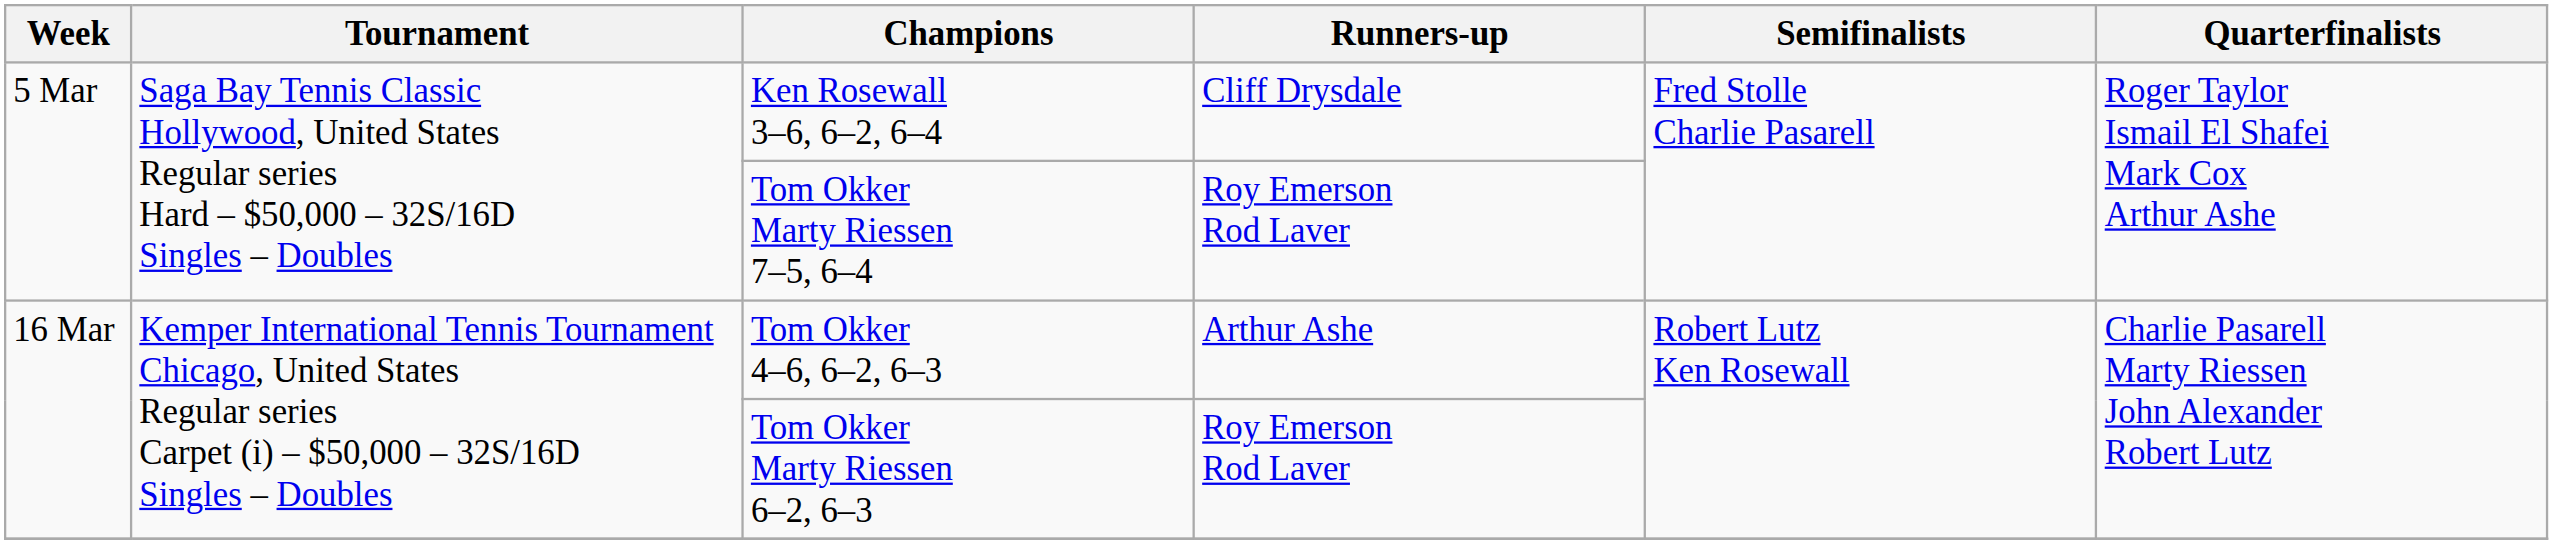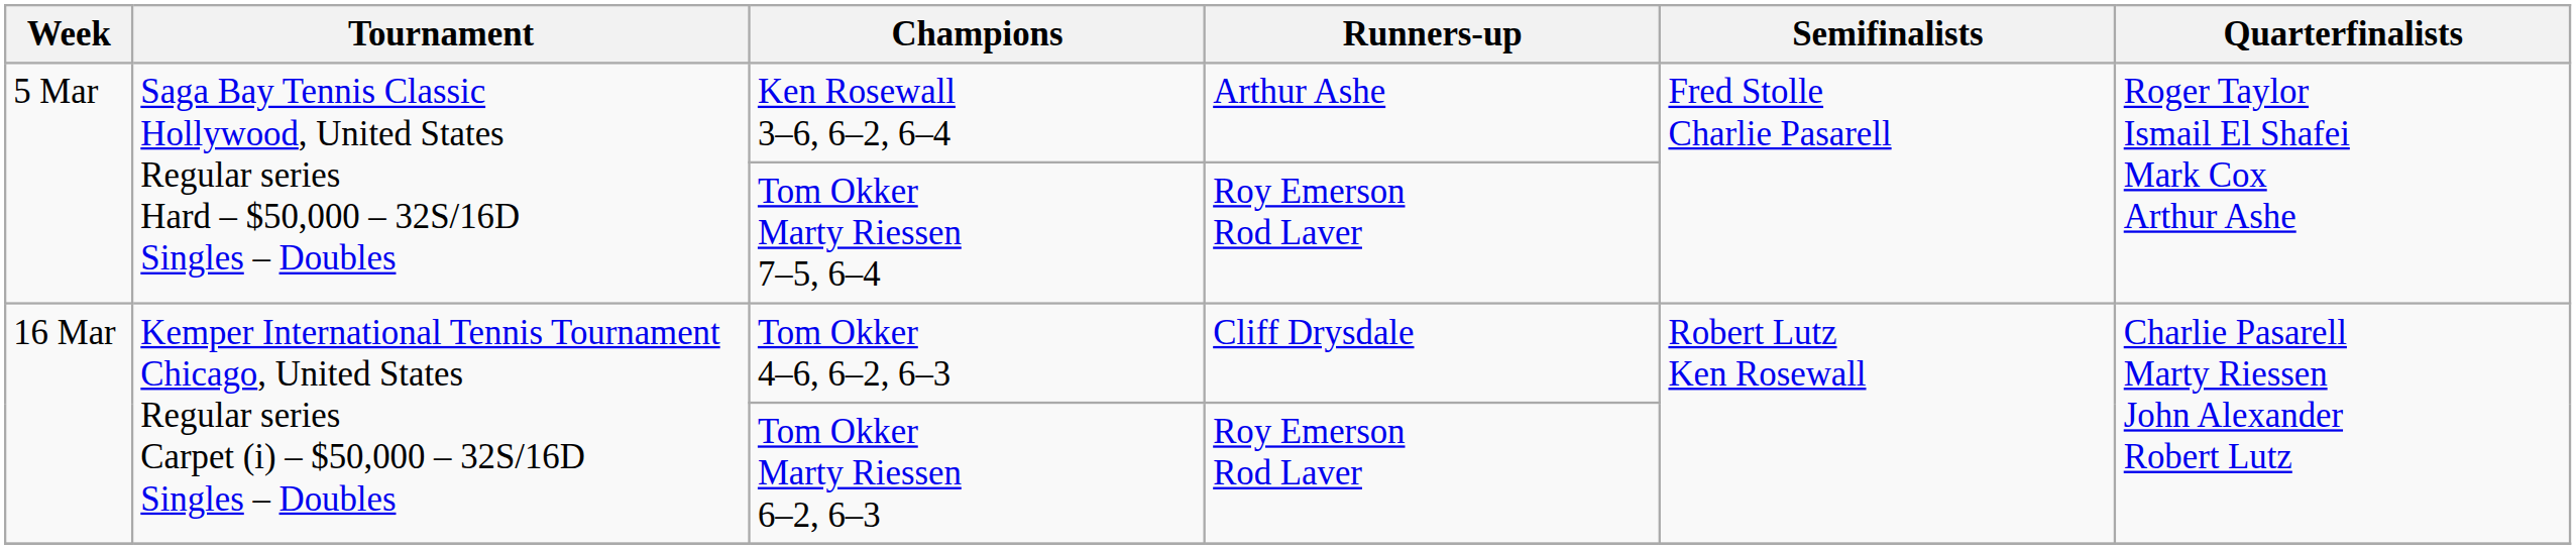 <table class=wikitable style=font-size:95%>
 <tr>
 <th style="width:48px;">Week</th>
 <th style="width:260px;">Tournament</th>
 <th style="width:190px;">Champions</th>
 <th style="width:190px;">Runners-up</th>
 <th style="width:190px;">Semifinalists</th>
 <th style="width:190px;">Quarterfinalists</th>
 </tr>
 <tr valign=top>
 <td rowspan=2>5 Mar</td>
 <td rowspan=2><a href='#'>Saga Bay Tennis Classic</a><br> <a href='#'>Hollywood</a>, United States<br>Regular series<br>Hard – $50,000 – 32S/16D<br><a href='#'>Singles</a> – <a href='#'>Doubles</a></td>
 <td> <a href='#'>Ken Rosewall</a><br>3–6, 6–2, 6–4</td>
-<td> <a href='#'>Cliff Drysdale</a></td>
+<td> <a href='#'>Arthur Ashe</a></td>
 <td rowspan=2> <a href='#'>Fred Stolle</a><br> <a href='#'>Charlie Pasarell</a></td>
 <td rowspan=2> <a href='#'>Roger Taylor</a><br> <a href='#'>Ismail El Shafei</a><br> <a href='#'>Mark Cox</a><br> <a href='#'>Arthur Ashe</a></td>
 </tr>
 <tr valign=top>
 <td> <a href='#'>Tom Okker</a><br> <a href='#'>Marty Riessen</a><br>7–5, 6–4</td>
 <td> <a href='#'>Roy Emerson</a><br> <a href='#'>Rod Laver</a></td>
 </tr>
 <tr valign=top>
 <td rowspan=2>16 Mar</td>
 <td rowspan=2><a href='#'>Kemper International Tennis Tournament</a><br> <a href='#'>Chicago</a>, United States<br>Regular series<br>Carpet (i) – $50,000 – 32S/16D<br><a href='#'>Singles</a> – <a href='#'>Doubles</a></td>
 <td> <a href='#'>Tom Okker</a><br>4–6, 6–2, 6–3</td>
-<td> <a href='#'>Arthur Ashe</a></td>
+<td> <a href='#'>Cliff Drysdale</a></td>
 <td rowspan=2> <a href='#'>Robert Lutz</a><br> <a href='#'>Ken Rosewall</a></td>
 <td rowspan=2> <a href='#'>Charlie Pasarell</a><br> <a href='#'>Marty Riessen</a><br> <a href='#'>John Alexander</a><br> <a href='#'>Robert Lutz</a></td>
 </tr>
 <tr valign=top>
 <td> <a href='#'>Tom Okker</a><br> <a href='#'>Marty Riessen</a><br>6–2, 6–3</td>
 <td> <a href='#'>Roy Emerson</a><br> <a href='#'>Rod Laver</a></td>
 </tr>
 <tr valign=top>
 </tr>
 </table>
